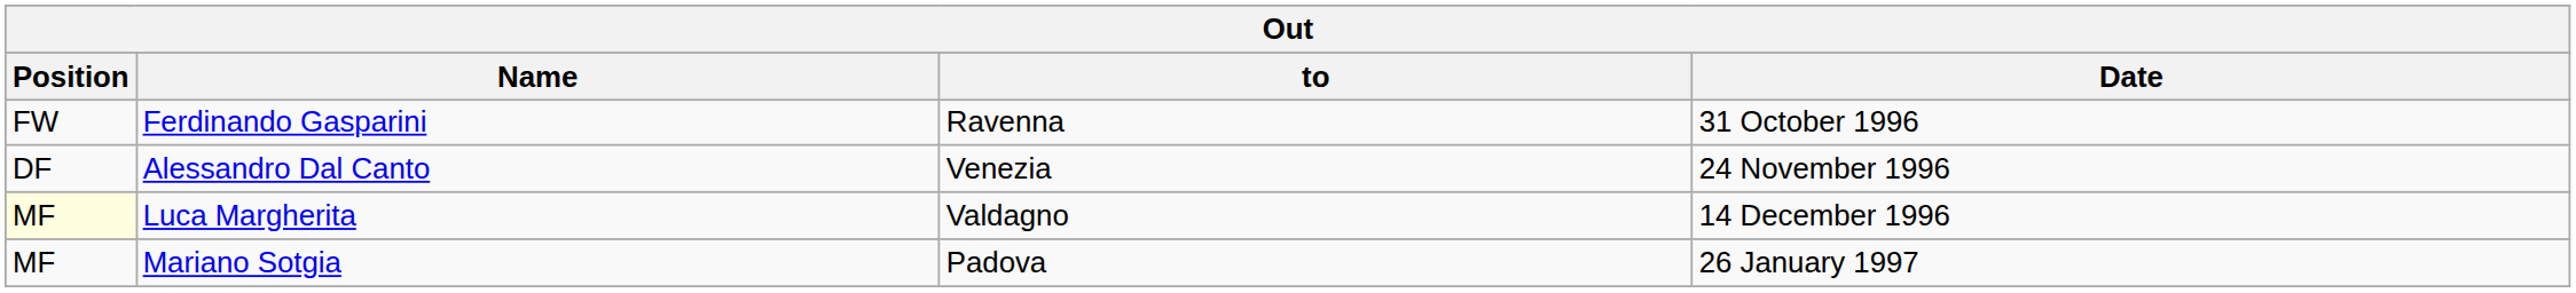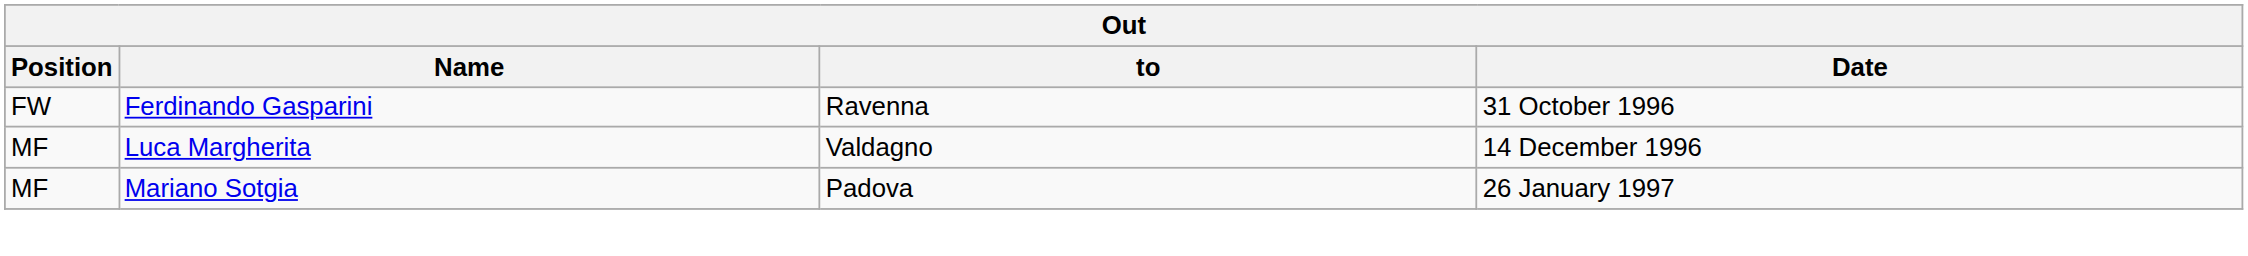 <table class="wikitable" style="font-size:90%;width:99%;">
 <tr>
 <th colspan="4">Out</th>
 </tr>
 <tr>
 <th width=3%>Position</th>
 <th width=32%>Name</th>
 <th width=30%>to</th>
 <th width=35%>Date</th>
 </tr>
 <tr>
 <td>FW</td>
 <td><a href='#'>Ferdinando Gasparini</a></td>
 <td>Ravenna</td>
 <td>31 October 1996</td>
 </tr>
 <tr>
-<td>DF</td>
-<td><a href='#'>Alessandro Dal Canto</a></td>
-<td>Venezia</td>
-<td>24 November 1996</td>
-</tr>
-<tr>
-<td style="background: lightyellow;">MF</td>
+<td>MF</td>
 <td><a href='#'>Luca Margherita</a></td>
 <td>Valdagno</td>
 <td>14 December 1996</td>
 </tr>
 <tr>
 <td>MF</td>
 <td><a href='#'>Mariano Sotgia</a></td>
 <td>Padova</td>
 <td>26 January 1997</td>
 </tr>
 </table>
